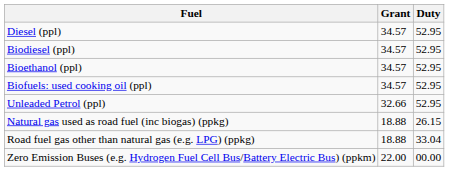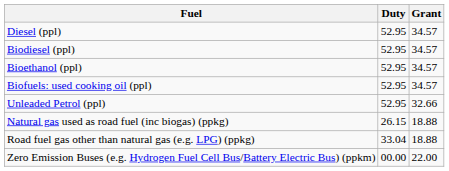 <table class="wikitable sortable">
 <tr>
 <th>Fuel</th>
+<th>Duty</th>
 <th>Grant</th>
-<th>Duty</th>
 </tr>
 <tr>
 <td><a href='#'>Diesel</a> (ppl)</td>
+<td>52.95</td>
 <td>34.57</td>
-<td>52.95</td>
 </tr>
 <tr>
 <td><a href='#'>Biodiesel</a> (ppl)</td>
+<td>52.95</td>
 <td>34.57</td>
-<td>52.95</td>
 </tr>
 <tr>
 <td><a href='#'>Bioethanol</a> (ppl)</td>
+<td>52.95</td>
 <td>34.57</td>
-<td>52.95</td>
 </tr>
 <tr>
 <td><a href='#'>Biofuels: used cooking oil</a> (ppl)</td>
+<td>52.95</td>
 <td>34.57</td>
-<td>52.95</td>
 </tr>
 <tr>
 <td><a href='#'>Unleaded Petrol</a> (ppl)</td>
+<td>52.95</td>
 <td>32.66</td>
-<td>52.95</td>
 </tr>
 <tr>
 <td><a href='#'>Natural gas</a> used as road fuel (inc biogas) (ppkg)</td>
+<td>26.15</td>
 <td>18.88</td>
-<td>26.15</td>
 </tr>
 <tr>
 <td>Road fuel gas other than natural gas (e.g. <a href='#'>LPG</a>) (ppkg)</td>
+<td>33.04</td>
 <td>18.88</td>
-<td>33.04</td>
 </tr>
 <tr>
 <td>Zero Emission Buses (e.g. <a href='#'>Hydrogen Fuel Cell Bus</a>/<a href='#'>Battery Electric Bus</a>) (ppkm)</td>
+<td>00.00</td>
 <td>22.00</td>
-<td>00.00</td>
 </tr>
 </table>
